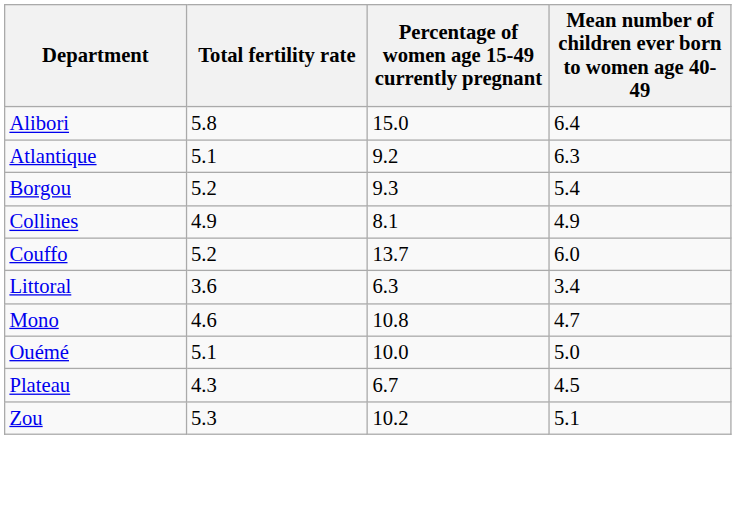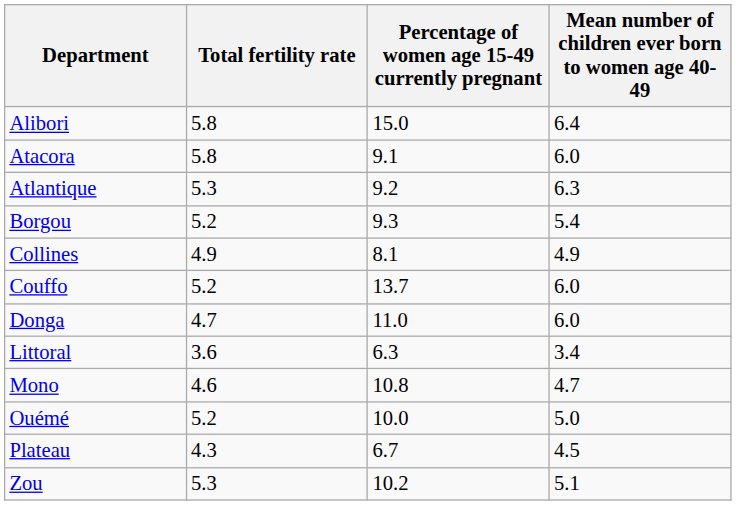 <table class="wikitable sortable">
 <tr>
 <th style="width:100pt;">Department</th>
 <th style="width:100pt;">Total fertility rate</th>
 <th style="width:100pt;">Percentage of women age 15-49 currently pregnant</th>
 <th style="width:100pt;">Mean number of children ever born to women age 40-49</th>
 </tr>
 <tr>
 <td><a href='#'>Alibori</a></td>
 <td>5.8</td>
 <td>15.0</td>
 <td>6.4</td>
 </tr>
 <tr>
+<td><a href='#'>Atacora</a></td>
+<td>5.8</td>
+<td>9.1</td>
+<td>6.0</td>
+</tr>
+<tr>
 <td><a href='#'>Atlantique</a></td>
-<td>5.1</td>
+<td>5.3</td>
 <td>9.2</td>
 <td>6.3</td>
 </tr>
 <tr>
 <td><a href='#'>Borgou</a></td>
 <td>5.2</td>
 <td>9.3</td>
 <td>5.4</td>
 </tr>
 <tr>
 <td><a href='#'>Collines</a></td>
 <td>4.9</td>
 <td>8.1</td>
 <td>4.9</td>
 </tr>
 <tr>
 <td><a href='#'>Couffo</a></td>
 <td>5.2</td>
 <td>13.7</td>
 <td>6.0</td>
 </tr>
 <tr>
+<td><a href='#'>Donga</a></td>
+<td>4.7</td>
+<td>11.0</td>
+<td>6.0</td>
+</tr>
+<tr>
 <td><a href='#'>Littoral</a></td>
 <td>3.6</td>
 <td>6.3</td>
 <td>3.4</td>
 </tr>
 <tr>
 <td><a href='#'>Mono</a></td>
 <td>4.6</td>
 <td>10.8</td>
 <td>4.7</td>
 </tr>
 <tr>
 <td><a href='#'>Ouémé</a></td>
-<td>5.1</td>
+<td>5.2</td>
 <td>10.0</td>
 <td>5.0</td>
 </tr>
 <tr>
 <td><a href='#'>Plateau</a></td>
 <td>4.3</td>
 <td>6.7</td>
 <td>4.5</td>
 </tr>
 <tr>
 <td><a href='#'>Zou</a></td>
 <td>5.3</td>
 <td>10.2</td>
 <td>5.1</td>
 </tr>
 </table>
